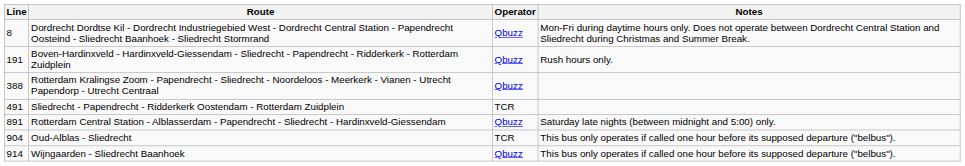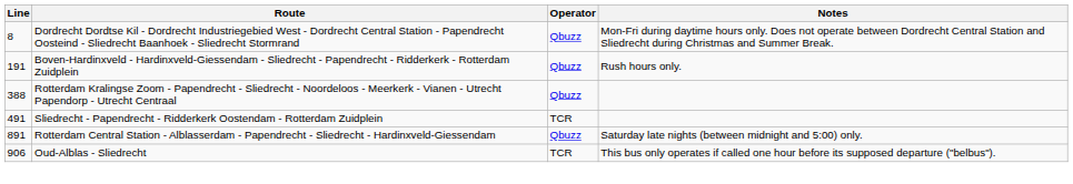 <table class="wikitable">
 <tr>
 <th>Line</th>
 <th>Route</th>
 <th>Operator</th>
 <th>Notes</th>
 </tr>
 <tr>
 <td>8</td>
 <td>Dordrecht Dordtse Kil - Dordrecht Industriegebied West - Dordrecht Central Station - Papendrecht Oosteind - Sliedrecht Baanhoek - Sliedrecht Stormrand</td>
 <td><a href='#'>Qbuzz</a></td>
 <td>Mon-Fri during daytime hours only. Does not operate between Dordrecht Central Station and Sliedrecht during Christmas and Summer Break.</td>
 </tr>
 <tr>
 <td>191</td>
 <td>Boven-Hardinxveld - Hardinxveld-Giessendam - Sliedrecht - Papendrecht - Ridderkerk - Rotterdam Zuidplein</td>
 <td><a href='#'>Qbuzz</a></td>
 <td>Rush hours only.</td>
 </tr>
 <tr>
 <td>388</td>
 <td>Rotterdam Kralingse Zoom - Papendrecht - Sliedrecht - Noordeloos - Meerkerk - Vianen - Utrecht Papendorp - Utrecht Centraal</td>
 <td><a href='#'>Qbuzz</a></td>
 <td></td>
 </tr>
 <tr>
 <td>491</td>
 <td>Sliedrecht - Papendrecht - Ridderkerk Oostendam - Rotterdam Zuidplein</td>
 <td>TCR</td>
 <td></td>
 </tr>
 <tr>
 <td>891</td>
 <td>Rotterdam Central Station - Alblasserdam - Papendrecht - Sliedrecht - Hardinxveld-Giessendam</td>
 <td><a href='#'>Qbuzz</a></td>
 <td>Saturday late nights (between midnight and 5:00) only.</td>
 </tr>
 <tr>
-<td>904</td>
+<td>906</td>
 <td>Oud-Alblas - Sliedrecht</td>
 <td>TCR</td>
 <td>This bus only operates if called one hour before its supposed departure ("belbus").</td>
 </tr>
-<tr>
-<td>914</td>
-<td>Wijngaarden - Sliedrecht Baanhoek</td>
-<td><a href='#'>Qbuzz</a></td>
-<td>This bus only operates if called one hour before its supposed departure ("belbus").</td>
-</tr>
 </table>
